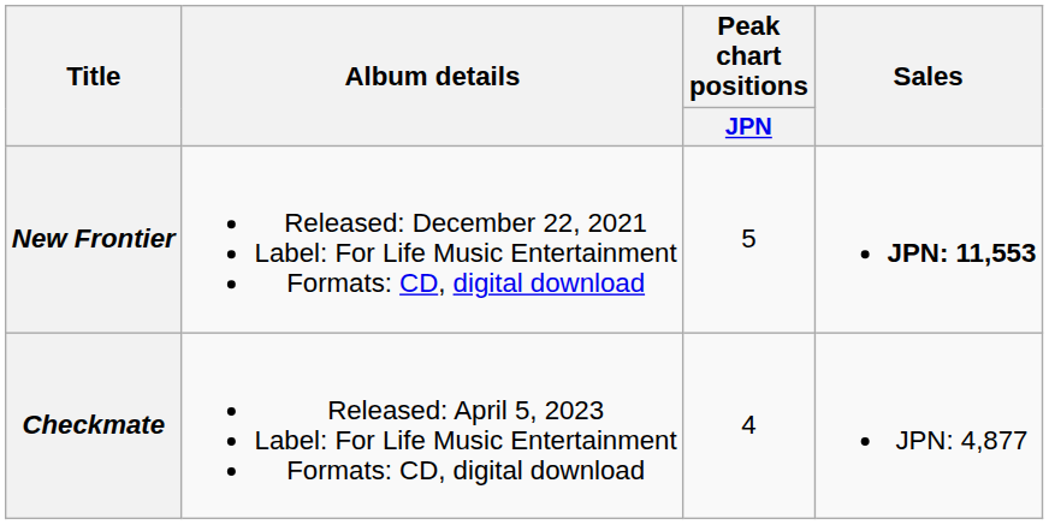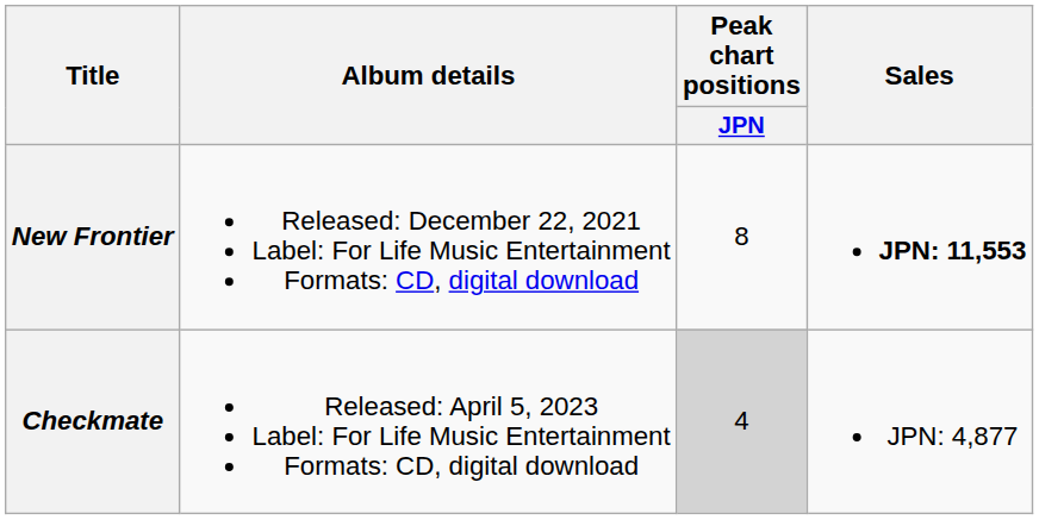 <table class="wikitable plainrowheaders" style="text-align:center;">
 <tr>
 <th rowspan="2">Title</th>
 <th rowspan="2">Album details</th>
 <th>Peak chart positions</th>
 <th rowspan="2">Sales</th>
 </tr>
 <tr>
 <th scope="col" style="width:2.5em;font-size:90%;"><a href='#'>JPN</a><br></th>
 </tr>
 <tr>
 <th scope= "row"><em>New Frontier</em></th>
 <td><br><ul><li>Released: December 22, 2021</li><li>Label: For Life Music Entertainment</li><li>Formats: <a href='#'>CD</a>, <a href='#'>digital download</a></li></ul></td>
-<td>5</td>
+<td>8</td>
 <td><strong><br><ul><li>JPN: 11,553</li></ul></strong></td>
 </tr>
 <tr>
 <th scope= "row"><em>Checkmate</em></th>
 <td><br><ul><li>Released: April 5, 2023</li><li>Label: For Life Music Entertainment</li><li>Formats: CD, digital download</li></ul></td>
-<td>4</td>
+<td style="background: lightgrey;">4</td>
 <td><br><ul><li>JPN: 4,877</li></ul></td>
 </tr>
 </table>
